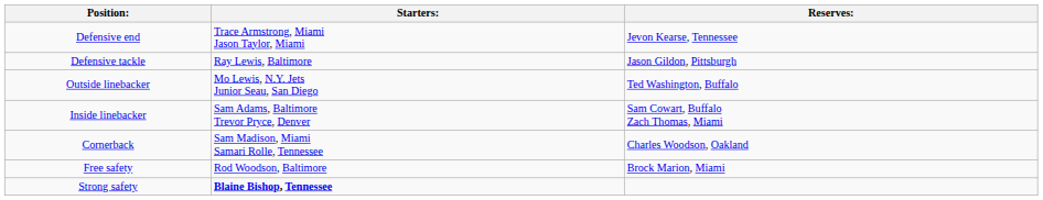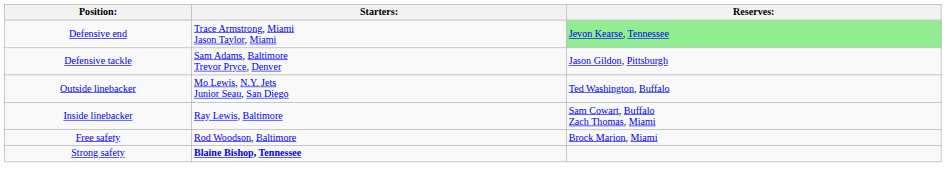 <table class="wikitable" style="width:75%;">
 <tr>
 <th style="width:20%;">Position:</th>
 <th style="width:40%;">Starters:</th>
 <th style="width:40%;">Reserves:</th>
 </tr>
 <tr>
 <td align=center><a href='#'>Defensive end</a></td>
 <td> <a href='#'>Trace Armstrong</a>, <a href='#'>Miami</a><br> <a href='#'>Jason Taylor</a>, <a href='#'>Miami</a></td>
-<td> <a href='#'>Jevon Kearse</a>, <a href='#'>Tennessee</a></td>
+<td style="background: lightgreen;"> <a href='#'>Jevon Kearse</a>, <a href='#'>Tennessee</a></td>
 </tr>
 <tr>
 <td align=center><a href='#'>Defensive tackle</a></td>
-<td> <a href='#'>Ray Lewis</a>, <a href='#'>Baltimore</a></td>
+<td> <a href='#'>Sam Adams</a>, <a href='#'>Baltimore</a><br> <a href='#'>Trevor Pryce</a>, <a href='#'>Denver</a></td>
 <td> <a href='#'>Jason Gildon</a>, <a href='#'>Pittsburgh</a></td>
 </tr>
 <tr>
 <td align=center><a href='#'>Outside linebacker</a></td>
 <td> <a href='#'>Mo Lewis</a>, <a href='#'>N.Y. Jets</a><br> <a href='#'>Junior Seau</a>, <a href='#'>San Diego</a></td>
 <td> <a href='#'>Ted Washington</a>, <a href='#'>Buffalo</a></td>
 </tr>
 <tr>
 <td align=center><a href='#'>Inside linebacker</a></td>
-<td> <a href='#'>Sam Adams</a>, <a href='#'>Baltimore</a><br> <a href='#'>Trevor Pryce</a>, <a href='#'>Denver</a></td>
+<td> <a href='#'>Ray Lewis</a>, <a href='#'>Baltimore</a></td>
 <td> <a href='#'>Sam Cowart</a>, <a href='#'>Buffalo</a><br> <a href='#'>Zach Thomas</a>, <a href='#'>Miami</a></td>
-</tr>
-<tr>
-<td align=center><a href='#'>Cornerback</a></td>
-<td> <a href='#'>Sam Madison</a>, <a href='#'>Miami</a><br> <a href='#'>Samari Rolle</a>, <a href='#'>Tennessee</a></td>
-<td> <a href='#'>Charles Woodson</a>, <a href='#'>Oakland</a></td>
 </tr>
 <tr>
 <td align=center><a href='#'>Free safety</a></td>
 <td> <a href='#'>Rod Woodson</a>, <a href='#'>Baltimore</a></td>
 <td> <a href='#'>Brock Marion</a>, <a href='#'>Miami</a></td>
 </tr>
 <tr>
 <td align=center><a href='#'>Strong safety</a></td>
 <td><strong> <a href='#'>Blaine Bishop</a>, <a href='#'>Tennessee</a></strong></td>
 </tr>
 </table>
